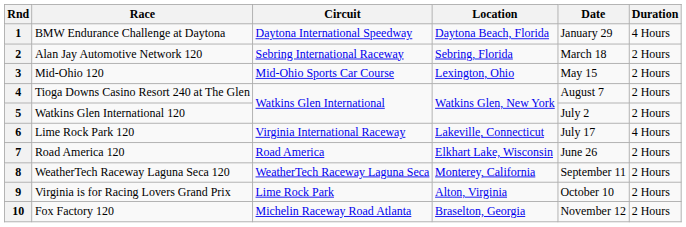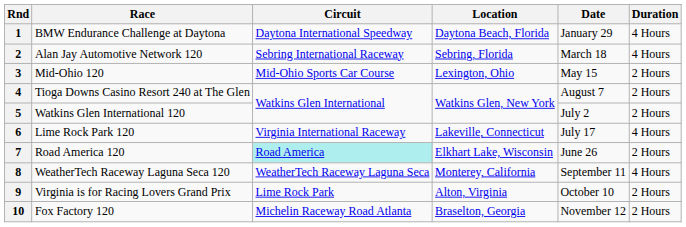 <table class="wikitable" style="font-size: 85%;">
 <tr>
 <th>Rnd</th>
 <th>Race</th>
 <th>Circuit</th>
 <th>Location</th>
 <th>Date</th>
 <th>Duration</th>
 </tr>
 <tr>
 <th>1</th>
 <td>BMW Endurance Challenge at Daytona</td>
 <td> <a href='#'>Daytona International Speedway</a></td>
 <td><a href='#'>Daytona Beach, Florida</a></td>
 <td>January 29</td>
 <td>4 Hours</td>
 </tr>
 <tr>
 <th>2</th>
 <td>Alan Jay Automotive Network 120</td>
 <td> <a href='#'>Sebring International Raceway</a></td>
 <td><a href='#'>Sebring, Florida</a></td>
 <td>March 18</td>
-<td>2 Hours</td>
+<td>4 Hours</td>
 </tr>
 <tr>
 <th>3</th>
 <td>Mid-Ohio 120</td>
 <td> <a href='#'>Mid-Ohio Sports Car Course</a></td>
 <td><a href='#'>Lexington, Ohio</a></td>
 <td>May 15</td>
 <td>2 Hours</td>
 </tr>
 <tr>
 <th>4</th>
 <td>Tioga Downs Casino Resort 240 at The Glen</td>
 <td rowspan="2"> <a href='#'>Watkins Glen International</a></td>
 <td rowspan="2"><a href='#'>Watkins Glen, New York</a></td>
 <td>August 7</td>
 <td>2 Hours</td>
 </tr>
 <tr>
 <th>5</th>
 <td>Watkins Glen International 120</td>
 <td>July 2</td>
 <td>2 Hours</td>
 </tr>
 <tr>
 <th>6</th>
 <td>Lime Rock Park 120</td>
 <td> <a href='#'>Virginia International Raceway</a></td>
 <td><a href='#'>Lakeville, Connecticut</a></td>
 <td>July 17</td>
 <td>4 Hours</td>
 </tr>
 <tr>
 <th>7</th>
 <td>Road America 120</td>
-<td> <a href='#'>Road America</a></td>
+<td style="background: paleturquoise;"> <a href='#'>Road America</a></td>
 <td><a href='#'>Elkhart Lake, Wisconsin</a></td>
 <td>June 26</td>
 <td>2 Hours</td>
 </tr>
 <tr>
 <th>8</th>
 <td>WeatherTech Raceway Laguna Seca 120</td>
 <td> <a href='#'>WeatherTech Raceway Laguna Seca</a></td>
 <td><a href='#'>Monterey, California</a></td>
 <td>September 11</td>
-<td>2 Hours</td>
+<td>4 Hours</td>
 </tr>
 <tr>
 <th>9</th>
 <td>Virginia is for Racing Lovers Grand Prix</td>
 <td> <a href='#'>Lime Rock Park</a></td>
 <td><a href='#'>Alton, Virginia</a></td>
 <td>October 10</td>
 <td>2 Hours</td>
 </tr>
 <tr>
 <th>10</th>
 <td>Fox Factory 120</td>
 <td> <a href='#'>Michelin Raceway Road Atlanta</a></td>
 <td><a href='#'>Braselton, Georgia</a></td>
 <td>November 12</td>
 <td>2 Hours</td>
 </tr>
 </table>
